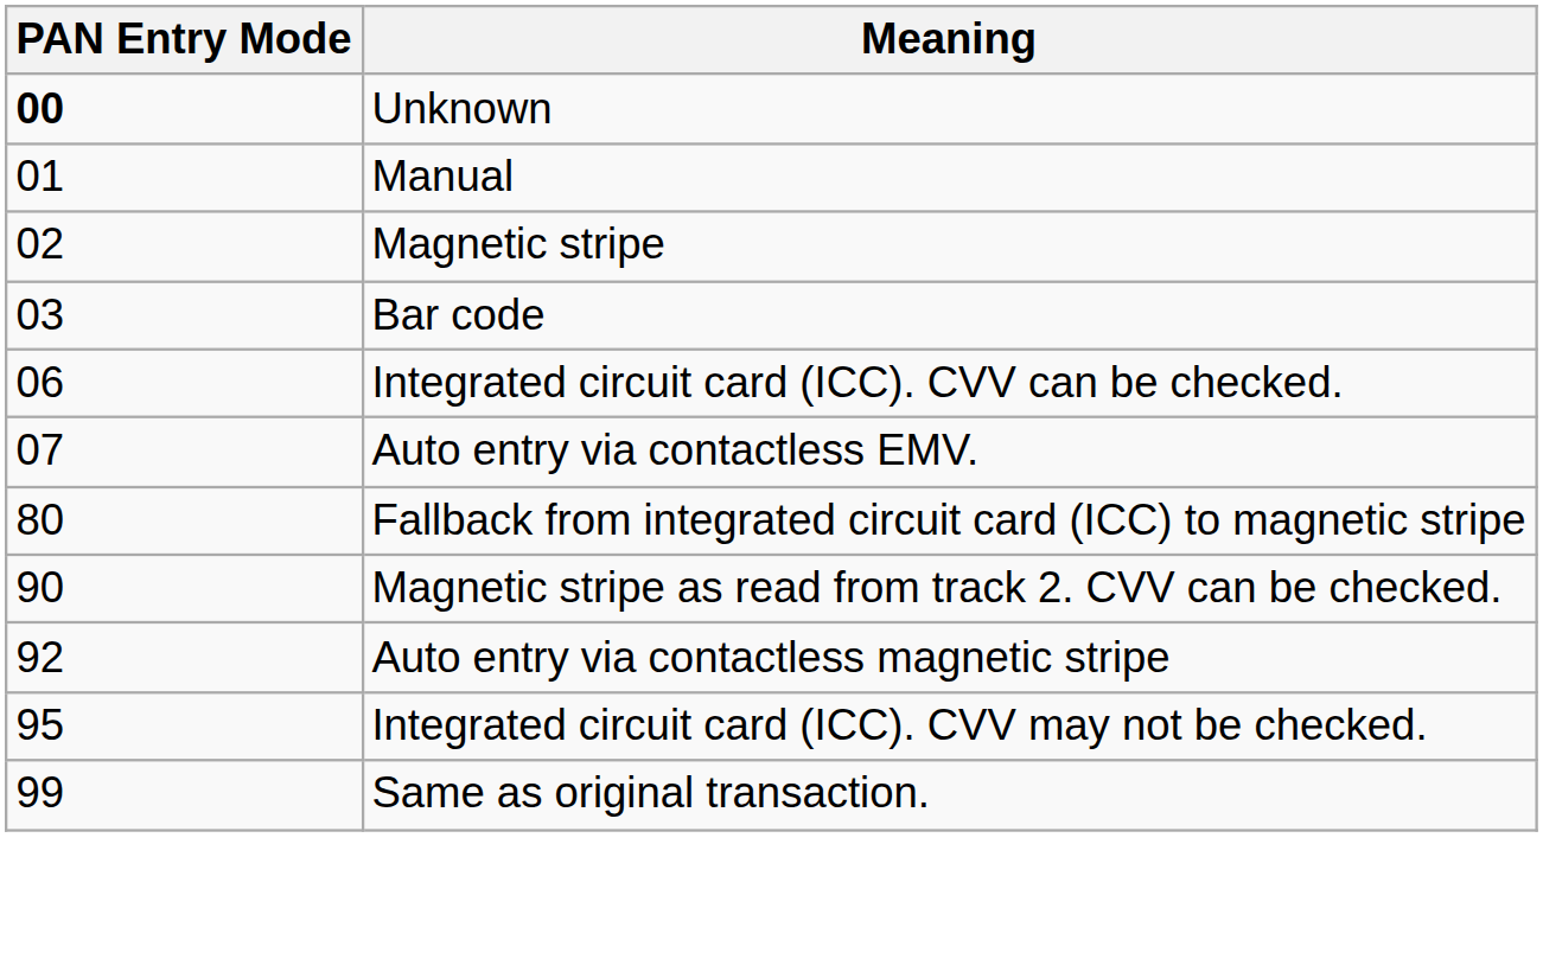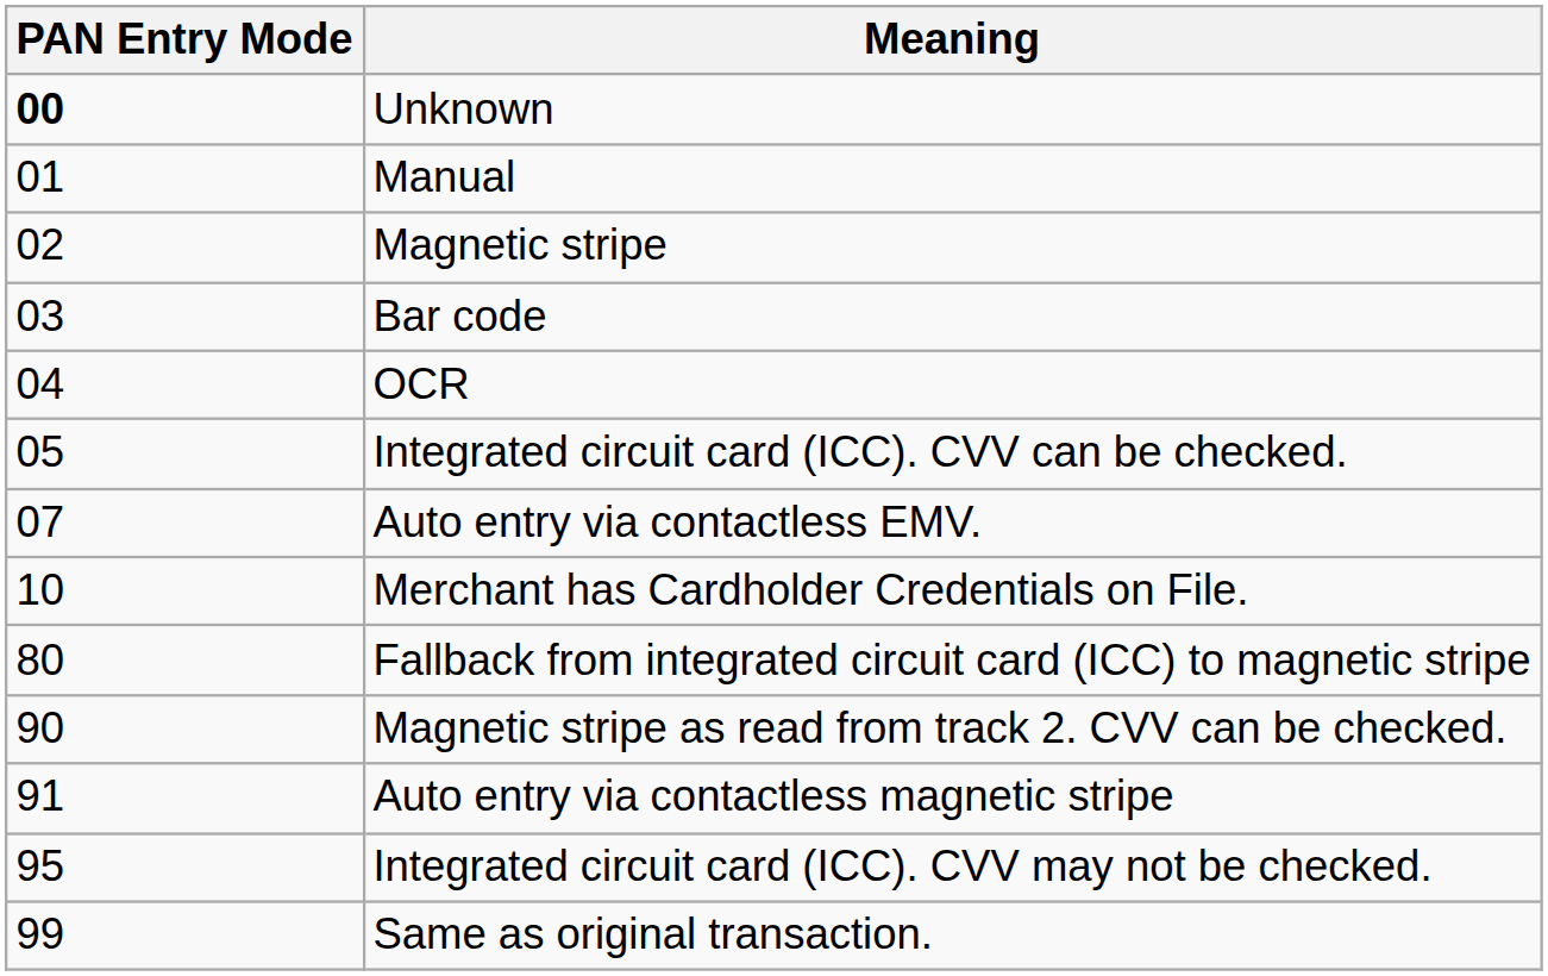 <table class="wikitable">
 <tr>
 <th>PAN Entry Mode</th>
 <th>Meaning</th>
 </tr>
 <tr>
 <td><strong>00</strong></td>
 <td>Unknown</td>
 </tr>
 <tr>
 <td>01</td>
 <td>Manual</td>
 </tr>
 <tr>
 <td>02</td>
 <td>Magnetic stripe</td>
 </tr>
 <tr>
 <td>03</td>
 <td>Bar code</td>
 </tr>
 <tr>
-<td>06</td>
+<td>04</td>
+<td>OCR</td>
+</tr>
+<tr>
+<td>05</td>
 <td>Integrated circuit card (ICC). CVV can be checked.</td>
 </tr>
 <tr>
 <td>07</td>
 <td>Auto entry via contactless EMV.</td>
+</tr>
+<tr>
+<td>10</td>
+<td>Merchant has Cardholder Credentials on File.</td>
 </tr>
 <tr>
 <td>80</td>
 <td>Fallback from integrated circuit card (ICC) to magnetic stripe</td>
 </tr>
 <tr>
 <td>90</td>
 <td>Magnetic stripe as read from track 2. CVV can be checked.</td>
 </tr>
 <tr>
-<td>92</td>
+<td>91</td>
 <td>Auto entry via contactless magnetic stripe</td>
 </tr>
 <tr>
 <td>95</td>
 <td>Integrated circuit card (ICC). CVV may not be checked.</td>
 </tr>
 <tr>
 <td>99</td>
 <td>Same as original transaction.</td>
 </tr>
 </table>
